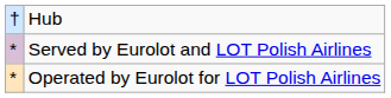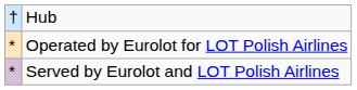 <table class="wikitable">
 <tr>
 <td style="background-color: #D0E7FF">†</td>
 <td>Hub</td>
 </tr>
 <tr>
+<td style="background-color: #FFE6BD">*</td>
+<td>Operated by Eurolot for <a href='#'>LOT Polish Airlines</a></td>
+</tr>
+<tr>
 <td style="background-color: thistle">*</td>
 <td>Served by Eurolot and <a href='#'>LOT Polish Airlines</a></td>
 </tr>
-<tr>
-<td style="background-color: #FFE6BD">*</td>
-<td>Operated by Eurolot for <a href='#'>LOT Polish Airlines</a></td>
-</tr>
 </table>
